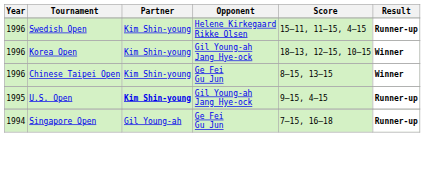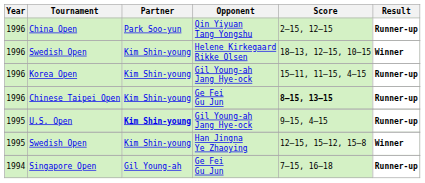 <table class="sortable wikitable" style="font-size: 90%;">
 <tr>
 <th>Year</th>
 <th>Tournament</th>
 <th>Partner</th>
 <th>Opponent</th>
 <th>Score</th>
 <th>Result</th>
 </tr>
+<tr style="background:#D4F1C5">
+<td align="center">1996</td>
+<td align="left"><a href='#'>China Open</a></td>
+<td align="left"> <a href='#'>Park Soo-yun</a></td>
+<td align="left"> <a href='#'>Qin Yiyuan</a> <br>  <a href='#'>Tang Yongshu</a></td>
+<td align="left">2–15, 12–15</td>
+<td style="text-align:left; background:white"> <strong>Runner-up</strong></td>
+</tr>
 <tr>
 </tr>
 <tr style="background:#D4F1C5">
 <td align="center">1996</td>
 <td align="left"><a href='#'>Swedish Open</a></td>
 <td align="left"> <a href='#'>Kim Shin-young</a></td>
 <td align="left"> <a href='#'>Helene Kirkegaard</a> <br>  <a href='#'>Rikke Olsen</a></td>
-<td align="left">15–11, 11–15, 4–15</td>
-<td style="text-align:left; background:white"> <strong>Runner-up</strong></td>
+<td align="left">18–13, 12–15, 10–15</td>
+<td style="text-align:left; background:white"> <strong>Winner</strong></td>
 </tr>
 <tr>
 </tr>
 <tr style="background:#D4F1C5">
 <td align="center">1996</td>
 <td align="left"><a href='#'>Korea Open</a></td>
 <td align="left"> <a href='#'>Kim Shin-young</a></td>
 <td align="left"> <a href='#'>Gil Young-ah</a> <br>  <a href='#'>Jang Hye-ock</a></td>
-<td align="left">18–13, 12–15, 10–15</td>
-<td style="text-align:left; background:white"> <strong>Winner</strong></td>
+<td align="left">15–11, 11–15, 4–15</td>
+<td style="text-align:left; background:white"> <strong>Runner-up</strong></td>
 </tr>
 <tr>
 </tr>
 <tr style="background:#D4F1C5">
 <td align="center">1996</td>
 <td align="left"><a href='#'>Chinese Taipei Open</a></td>
 <td align="left"> <a href='#'>Kim Shin-young</a></td>
 <td align="left"> <a href='#'>Ge Fei</a> <br>  <a href='#'>Gu Jun</a></td>
-<td align="left">8–15, 13–15</td>
-<td style="text-align:left; background:white"> <strong>Winner</strong></td>
+<td align="left"><strong>8–15, 13–15</strong></td>
+<td style="text-align:left; background:white"> <strong>Runner-up</strong></td>
 </tr>
 <tr>
 </tr>
 <tr style="background:#D4F1C5">
 <td align="center">1995</td>
 <td align="left"><a href='#'>U.S. Open</a></td>
 <td align="left"><strong> <a href='#'>Kim Shin-young</a></strong></td>
 <td align="left"> <a href='#'>Gil Young-ah</a> <br>  <a href='#'>Jang Hye-ock</a></td>
 <td align="left">9–15, 4–15</td>
 <td style="text-align:left; background:white"> <strong>Runner-up</strong></td>
 </tr>
 <tr>
 </tr>
+<tr style="background:#D4F1C5">
+<td align="center">1995</td>
+<td align="left"><a href='#'>Swedish Open</a></td>
+<td align="left"> <a href='#'>Kim Shin-young</a></td>
+<td align="left"> <a href='#'>Han Jingna</a> <br>  <a href='#'>Ye Zhaoying</a></td>
+<td align="left">12–15, 15–12, 15–8</td>
+<td style="text-align:left; background:white"> <strong>Winner</strong></td>
+</tr>
 <tr>
 </tr>
 <tr style="background:#D4F1C5">
 <td align="center">1994</td>
 <td align="left"><a href='#'>Singapore Open</a></td>
 <td align="left"> <a href='#'>Gil Young-ah</a></td>
 <td align="left"> <a href='#'>Ge Fei</a> <br>  <a href='#'>Gu Jun</a></td>
 <td align="left">7–15, 16–18</td>
 <td style="text-align:left; background:white"> <strong>Runner-up</strong></td>
 </tr>
 </table>
